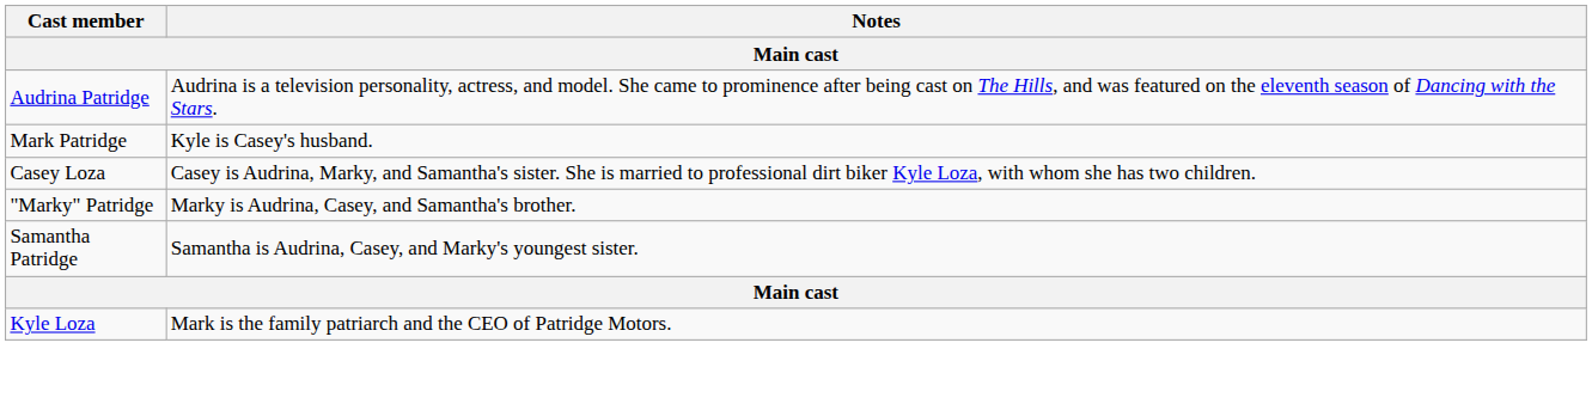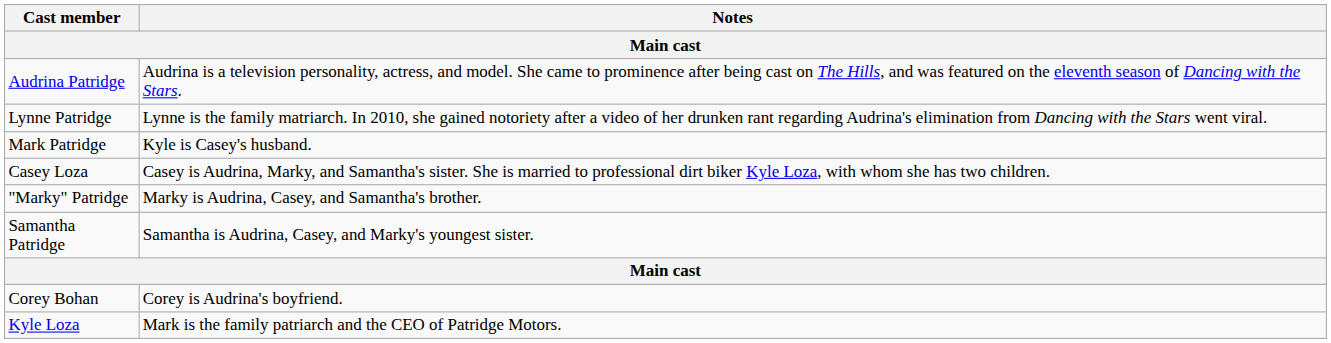 <table class="wikitable">
 <tr>
 <th>Cast member</th>
 <th>Notes</th>
 </tr>
 <tr>
 <th colspan="2">Main cast</th>
 </tr>
 <tr>
 <td><a href='#'>Audrina Patridge</a></td>
 <td>Audrina is a television personality, actress, and model. She came to prominence after being cast on <em><a href='#'>The Hills</a></em>, and was featured on the <a href='#'>eleventh season</a> of <em><a href='#'>Dancing with the Stars</a></em>.</td>
+</tr>
+<tr>
+<td>Lynne Patridge</td>
+<td>Lynne is the family matriarch. In 2010, she gained notoriety after a video of her drunken rant regarding Audrina's elimination from <em>Dancing with the Stars</em> went viral.</td>
 </tr>
 <tr>
 <td>Mark Patridge</td>
 <td>Kyle is Casey's husband.</td>
 </tr>
 <tr>
 <td>Casey Loza</td>
 <td>Casey is Audrina, Marky, and Samantha's sister. She is married to professional dirt biker <a href='#'>Kyle Loza</a>, with whom she has two children.</td>
 </tr>
 <tr>
 <td>"Marky" Patridge</td>
 <td>Marky is Audrina, Casey, and Samantha's brother.</td>
 </tr>
 <tr>
 <td>Samantha Patridge</td>
 <td>Samantha is Audrina, Casey, and Marky's youngest sister.</td>
 </tr>
 <tr>
 <th colspan="2">Main cast</th>
 </tr>
 <tr>
+<td>Corey Bohan</td>
+<td>Corey is Audrina's boyfriend.</td>
+</tr>
+<tr>
 <td><a href='#'>Kyle Loza</a></td>
 <td>Mark is the family patriarch and the CEO of Patridge Motors.</td>
 </tr>
 </table>
